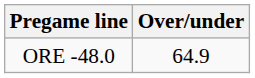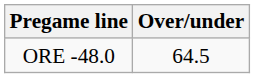 <table class="wikitable">
 <tr align="center">
 <th style=>Pregame line</th>
 <th style=>Over/under</th>
 </tr>
 <tr align="center">
 <td>ORE -48.0</td>
-<td>64.9</td>
+<td>64.5</td>
 </tr>
 </table>
